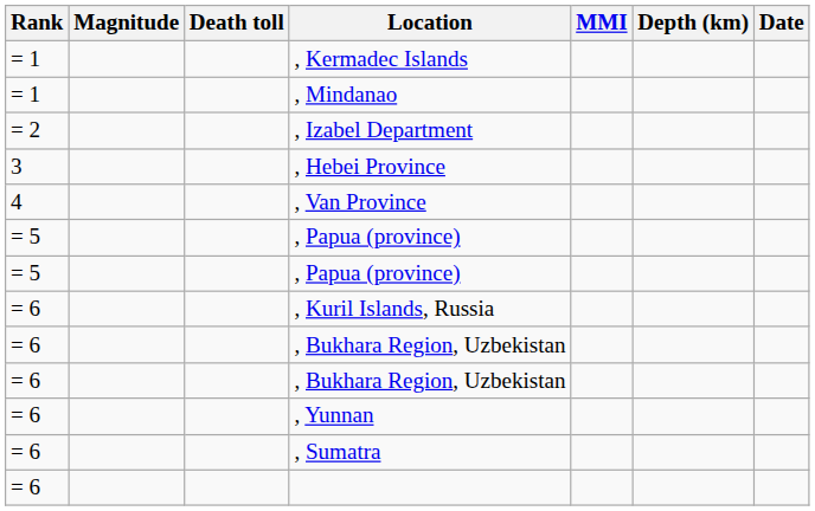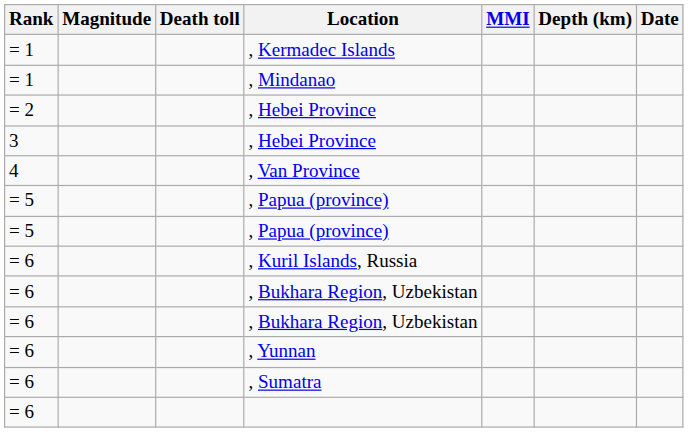 <table class="sortable wikitable" style="font-size:100%;">
 <tr>
 <th>Rank</th>
 <th>Magnitude</th>
 <th>Death toll</th>
 <th>Location</th>
 <th><a href='#'>MMI</a></th>
 <th>Depth (km)</th>
 <th>Date</th>
 </tr>
 <tr>
 <td>= 1</td>
 <td></td>
 <td></td>
 <td>, <a href='#'>Kermadec Islands</a></td>
 <td></td>
 <td></td>
 <td></td>
 </tr>
 <tr>
 <td>= 1</td>
 <td></td>
 <td></td>
 <td>, <a href='#'>Mindanao</a></td>
 <td></td>
 <td></td>
 <td></td>
 </tr>
 <tr>
 <td>= 2</td>
 <td></td>
 <td></td>
-<td>, <a href='#'>Izabel Department</a></td>
+<td>, <a href='#'>Hebei Province</a></td>
 <td></td>
 <td></td>
 <td></td>
 </tr>
 <tr>
 <td>3</td>
 <td></td>
 <td></td>
 <td>, <a href='#'>Hebei Province</a></td>
 <td></td>
 <td></td>
 <td></td>
 </tr>
 <tr>
 <td>4</td>
 <td></td>
 <td></td>
 <td>, <a href='#'>Van Province</a></td>
 <td></td>
 <td></td>
 <td></td>
 </tr>
 <tr>
 <td>= 5</td>
 <td></td>
 <td></td>
 <td>, <a href='#'>Papua (province)</a></td>
 <td></td>
 <td></td>
 <td></td>
 </tr>
 <tr>
 <td>= 5</td>
 <td></td>
 <td></td>
 <td>, <a href='#'>Papua (province)</a></td>
 <td></td>
 <td></td>
 <td></td>
 </tr>
 <tr>
 <td>= 6</td>
 <td></td>
 <td></td>
 <td>, <a href='#'>Kuril Islands</a>, Russia</td>
 <td></td>
 <td></td>
 <td></td>
 </tr>
 <tr>
 <td>= 6</td>
 <td></td>
 <td></td>
 <td>, <a href='#'>Bukhara Region</a>, Uzbekistan</td>
 <td></td>
 <td></td>
 <td></td>
 </tr>
 <tr>
 <td>= 6</td>
 <td></td>
 <td></td>
 <td>, <a href='#'>Bukhara Region</a>, Uzbekistan</td>
 <td></td>
 <td></td>
 <td></td>
 </tr>
 <tr>
 <td>= 6</td>
 <td></td>
 <td></td>
 <td>, <a href='#'>Yunnan</a></td>
 <td></td>
 <td></td>
 <td></td>
 </tr>
 <tr>
 <td>= 6</td>
 <td></td>
 <td></td>
 <td>, <a href='#'>Sumatra</a></td>
 <td></td>
 <td></td>
 <td></td>
 </tr>
 <tr>
 <td>= 6</td>
 <td></td>
 <td></td>
 <td></td>
 <td></td>
 <td></td>
 <td></td>
 </tr>
 </table>
